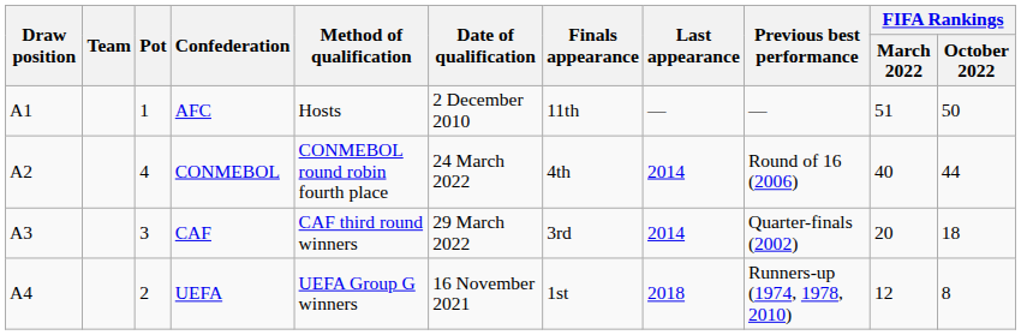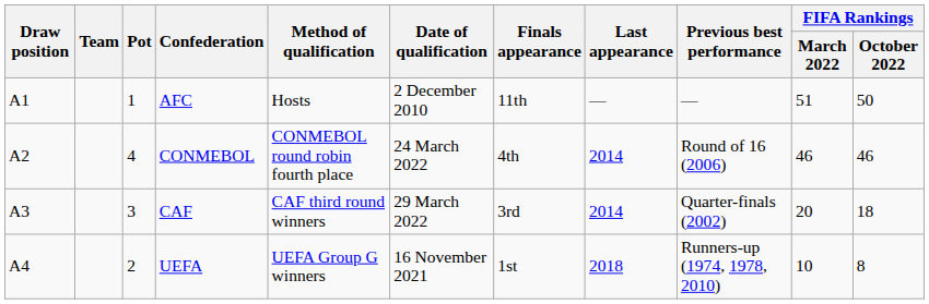 <table class="wikitable sortable">
 <tr>
 <th rowspan=2>Draw position</th>
 <th rowspan=2>Team</th>
 <th rowspan=2>Pot</th>
 <th rowspan=2>Confederation</th>
 <th rowspan=2>Method of<br>qualification</th>
 <th rowspan=2>Date of<br>qualification</th>
 <th rowspan=2 data-sort-type="number">Finals<br>appearance</th>
 <th rowspan=2>Last<br>appearance</th>
 <th rowspan=2>Previous best<br>performance</th>
 <th colspan=2><a href='#'>FIFA Rankings</a></th>
 </tr>
 <tr>
 <th>March 2022</th>
 <th>October 2022</th>
 </tr>
 <tr>
 <td>A1</td>
 <td style=white-space:nowrap></td>
 <td>1</td>
 <td><a href='#'>AFC</a></td>
 <td data-sort-value="*">Hosts</td>
 <td>2 December 2010</td>
 <td>11th</td>
 <td>—</td>
 <td data-sort-value="1.0">—</td>
 <td>51</td>
 <td>50</td>
 </tr>
 <tr>
 <td>A2</td>
 <td style=white-space:nowrap></td>
 <td>4</td>
 <td><a href='#'>CONMEBOL</a></td>
 <td><a href='#'>CONMEBOL round robin</a> fourth place</td>
 <td>24 March 2022</td>
 <td>4th</td>
 <td><a href='#'>2014</a></td>
 <td data-sort-value="3.1">Round of 16 (<a href='#'>2006</a>)</td>
-<td>40</td>
-<td>44</td>
+<td>46</td>
+<td>46</td>
 </tr>
 <tr>
 <td>A3</td>
 <td style=white-space:nowrap></td>
 <td>3</td>
 <td><a href='#'>CAF</a></td>
 <td><a href='#'>CAF third round</a> winners</td>
 <td>29 March 2022</td>
 <td>3rd</td>
 <td><a href='#'>2014</a></td>
 <td data-sort-value="4.1">Quarter-finals (<a href='#'>2002</a>)</td>
 <td>20</td>
 <td>18</td>
 </tr>
 <tr>
 <td>A4</td>
 <td style=white-space:nowrap></td>
 <td>2</td>
 <td><a href='#'>UEFA</a></td>
 <td><a href='#'>UEFA Group G</a> winners</td>
 <td>16 November 2021</td>
 <td>1st</td>
 <td><a href='#'>2018</a></td>
 <td data-sort-value="7.3">Runners-up (<a href='#'>1974</a>, <a href='#'>1978</a>, <a href='#'>2010</a>)</td>
-<td>12</td>
+<td>10</td>
 <td>8</td>
 </tr>
 </table>
